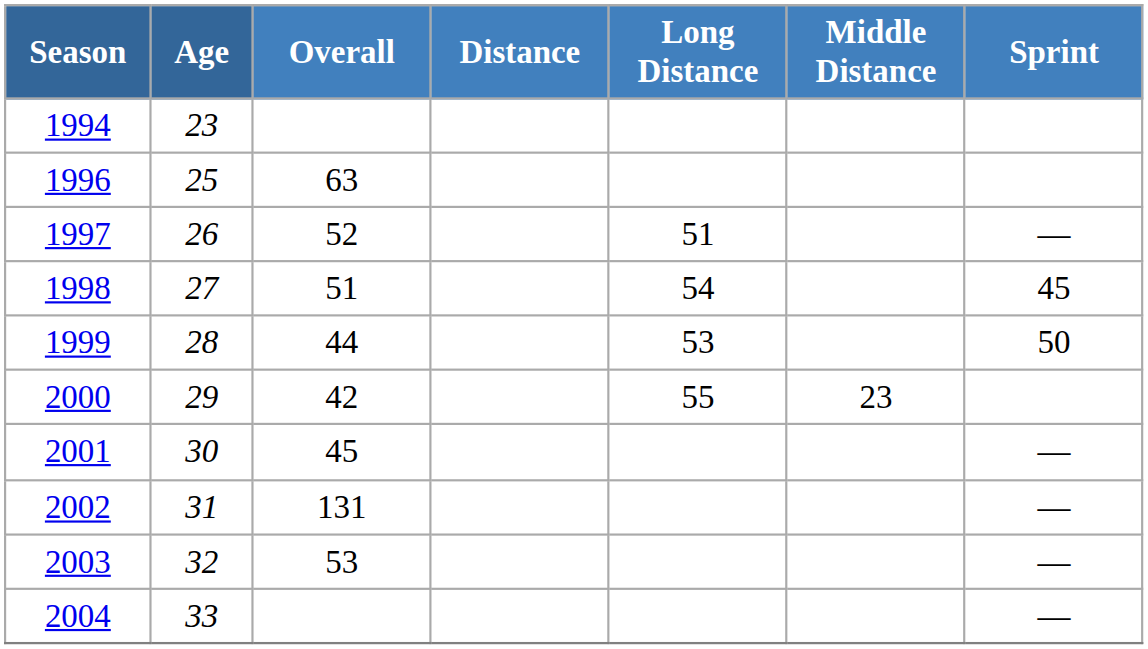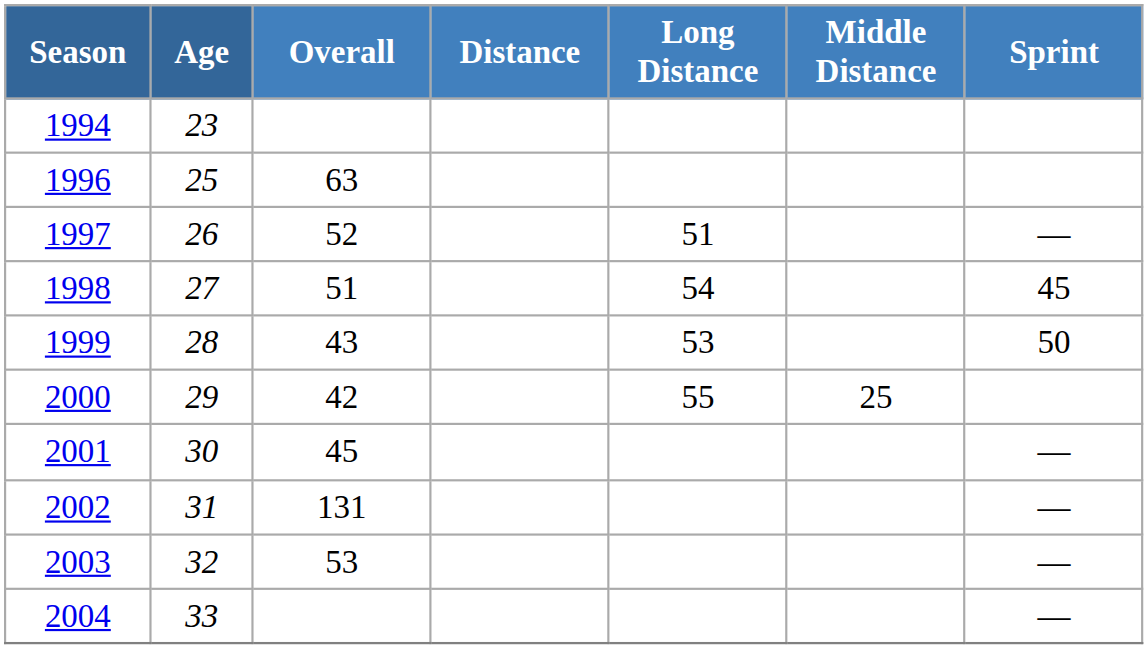 <table class="wikitable" style="font-size:95%; text-align:center; border:grey solid 1px; border-collapse:collapse; background:#ffffff;">
 <tr>
 <th style="background-color:#369; color:white; width:60px;" rowspan="2"> Season </th>
 <th style="background-color:#369; color:white; width:40px;" rowspan="2"> Age </th>
 </tr>
 <tr>
 <th style="background-color:#4180be; color:white; width:75px;">Overall</th>
 <th style="background-color:#4180be; color:white; width:75px;">Distance</th>
 <th style="background-color:#4180be; color:white; width:75px;">Long Distance</th>
 <th style="background-color:#4180be; color:white; width:75px;">Middle Distance</th>
 <th style="background-color:#4180be; color:white; width:75px;">Sprint</th>
 </tr>
 <tr>
 <td><a href='#'>1994</a></td>
 <td><em>23</em></td>
 <td></td>
 <td></td>
 <td></td>
 <td></td>
 <td></td>
 </tr>
 <tr>
 <td><a href='#'>1996</a></td>
 <td><em>25</em></td>
 <td>63</td>
 <td></td>
 <td></td>
 <td></td>
 <td></td>
 </tr>
 <tr>
 <td><a href='#'>1997</a></td>
 <td><em>26</em></td>
 <td>52</td>
 <td></td>
 <td>51</td>
 <td></td>
 <td>—</td>
 </tr>
 <tr>
 <td><a href='#'>1998</a></td>
 <td><em>27</em></td>
 <td>51</td>
 <td></td>
 <td>54</td>
 <td></td>
 <td>45</td>
 </tr>
 <tr>
 <td><a href='#'>1999</a></td>
 <td><em>28</em></td>
-<td>44</td>
+<td>43</td>
 <td></td>
 <td>53</td>
 <td></td>
 <td>50</td>
 </tr>
 <tr>
 <td><a href='#'>2000</a></td>
 <td><em>29</em></td>
 <td>42</td>
 <td></td>
 <td>55</td>
-<td>23</td>
+<td>25</td>
 <td></td>
 </tr>
 <tr>
 <td><a href='#'>2001</a></td>
 <td><em>30</em></td>
 <td>45</td>
 <td></td>
 <td></td>
 <td></td>
 <td>—</td>
 </tr>
 <tr>
 <td><a href='#'>2002</a></td>
 <td><em>31</em></td>
 <td>131</td>
 <td></td>
 <td></td>
 <td></td>
 <td>—</td>
 </tr>
 <tr>
 <td><a href='#'>2003</a></td>
 <td><em>32</em></td>
 <td>53</td>
 <td></td>
 <td></td>
 <td></td>
 <td>—</td>
 </tr>
 <tr>
 <td><a href='#'>2004</a></td>
 <td><em>33</em></td>
 <td></td>
 <td></td>
 <td></td>
 <td></td>
 <td>—</td>
 </tr>
 <tr>
 </tr>
 </table>
